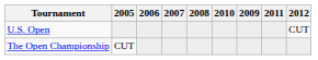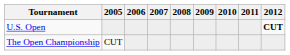 <table class="wikitable" style="font-size:95%;text-align:center;">
 <tr>
 <th>Tournament</th>
 <th>2005</th>
 <th>2006</th>
 <th>2007</th>
 <th>2008</th>
+<th>2009</th>
 <th>2010</th>
-<th>2009</th>
 <th>2011</th>
 <th>2012</th>
 </tr>
 <tr>
 <td align=left><a href='#'>U.S. Open</a></td>
 <td style="background:#eeeeee;"></td>
 <td style="background:#eeeeee;"></td>
 <td style="background:#eeeeee;"></td>
 <td style="background:#eeeeee;"></td>
 <td style="background:#eeeeee;"></td>
 <td style="background:#eeeeee;"></td>
 <td style="background:#eeeeee;"></td>
-<td>CUT</td>
+<td><strong>CUT</strong></td>
 </tr>
 <tr>
 <td align=left><a href='#'>The Open Championship</a></td>
 <td>CUT</td>
 <td style="background:#eeeeee;"></td>
 <td style="background:#eeeeee;"></td>
 <td style="background:#eeeeee;"></td>
 <td style="background:#eeeeee;"></td>
 <td style="background:#eeeeee;"></td>
 <td style="background:#eeeeee;"></td>
 <td style="background:#eeeeee;"></td>
 </tr>
 </table>
